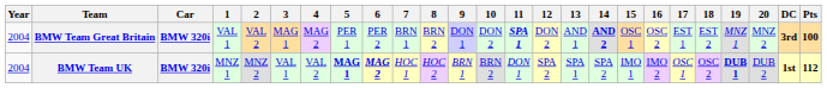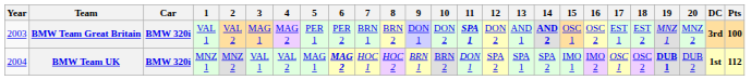 <table class="wikitable" style="text-align:center; font-size:85%">
 <tr>
 <th>Year</th>
 <th>Team</th>
 <th>Car</th>
 <th>1</th>
 <th>2</th>
 <th>3</th>
 <th>4</th>
 <th>5</th>
 <th>6</th>
 <th>7</th>
 <th>8</th>
 <th>9</th>
 <th>10</th>
 <th>11</th>
 <th>12</th>
 <th>13</th>
 <th>14</th>
 <th>15</th>
 <th>16</th>
 <th>17</th>
 <th>18</th>
 <th>19</th>
 <th>20</th>
 <th>DC</th>
 <th>Pts</th>
 </tr>
 <tr>
-<td><a href='#'>2004</a></td>
+<td><a href='#'>2003</a></td>
 <th nowrap><a href='#'>BMW Team Great Britain</a></th>
 <th nowrap><a href='#'>BMW 320i</a></th>
 <td style="background:#DFFFDF;"><a href='#'>VAL<br>1</a><br></td>
 <td style="background:#FFDF9F;"><a href='#'>VAL<br>2</a><br></td>
 <td style="background:#FFDF9F;"><a href='#'>MAG<br>1</a><br></td>
 <td style="background:#EFCFFF;"><a href='#'>MAG<br>2</a><br></td>
 <td style="background:#DFFFDF;"><a href='#'>PER<br>1</a><br></td>
 <td style="background:#DFFFDF;"><a href='#'>PER<br>2</a><br></td>
 <td style="background:#DFFFDF;"><a href='#'>BRN<br>1</a><br></td>
 <td style="background:#FFFFBF;"><a href='#'>BRN<br>2</a><br></td>
 <td style="background:#CFCFFF;"><a href='#'>DON<br>1</a><br></td>
 <td style="background:#DFFFDF;"><a href='#'>DON<br>2</a><br></td>
 <td style="background:#DFFFDF;"><strong><em><a href='#'>SPA<br>1</a></em></strong><br></td>
 <td style="background:#FFFFBF;"><a href='#'>DON<br>2</a><br></td>
 <td style="background:#DFFFDF;"><a href='#'>AND<br>1</a><br></td>
 <td style="background:#DFDFDF;"><strong><a href='#'>AND<br>2</a></strong><br></td>
 <td style="background:#FFDF9F;"><a href='#'>OSC<br>1</a><br></td>
 <td style="background:#FFFFBF;"><a href='#'>OSC<br>2</a><br></td>
 <td style="background:#DFFFDF;"><a href='#'>EST<br>1</a><br></td>
 <td style="background:#DFFFDF;"><a href='#'>EST<br>2</a><br></td>
 <td style="background:#DFDFDF;"><em><a href='#'>MNZ<br>1</a></em><br></td>
 <td style="background:#DFFFDF;"><a href='#'>MNZ<br>2</a><br></td>
 <th style="background:#FFDF9F;">3rd</th>
 <th style="background:#FFDF9F;">100</th>
 </tr>
 <tr>
 <td><a href='#'>2004</a></td>
 <th nowrap><a href='#'>BMW Team UK</a></th>
 <th nowrap><a href='#'>BMW 320i</a></th>
 <td style="background:#DFFFDF;"><a href='#'>MNZ<br>1</a><br></td>
 <td style="background:#DFDFDF;"><a href='#'>MNZ<br>2</a><br></td>
 <td style="background:#DFFFDF;"><a href='#'>VAL<br>1</a><br></td>
 <td style="background:#DFFFDF;"><a href='#'>VAL<br>2</a><br></td>
-<td style="background:#DFFFDF;"><strong><a href='#'>MAG<br>1</a><br></strong></td>
+<td style="background:#DFFFDF;"><a href='#'>MAG<br>1</a><br></td>
 <td style="background:#FFFFBF;"><strong><em><a href='#'>MAG<br>2</a></em></strong><br></td>
 <td style="background:#FFFFBF;"><em><a href='#'>HOC<br>1</a></em><br></td>
 <td style="background:#EFCFFF;"><em><a href='#'>HOC<br>2</a></em><br></td>
 <td style="background:#FFFFBF;"><em><a href='#'>BRN<br>1</a></em><br></td>
 <td style="background:#DFDFDF;"><a href='#'>BRN<br>2</a><br></td>
 <td style="background:#DFFFDF;"><em><a href='#'>DON<br>1</a></em><br></td>
 <td style="background:#FFFFBF;"><a href='#'>SPA<br>2</a><br></td>
 <td style="background:#DFFFDF;"><a href='#'>SPA<br>1</a><br></td>
 <td style="background:#DFFFDF;"><a href='#'>SPA<br>2</a><br></td>
 <td style="background:#DFFFDF;"><a href='#'>IMO<br>1</a><br></td>
 <td style="background:#EFCFFF;"><a href='#'>IMO<br>2</a><br></td>
 <td style="background:#FFFFBF;"><em><a href='#'>OSC<br>1</a></em><br></td>
 <td style="background:#EFCFFF;"><a href='#'>OSC<br>2</a><br></td>
 <td style="background:#DFDFDF;"><strong><a href='#'>DUB<br>1</a></strong><br></td>
 <td style="background:#DFDFDF;"><a href='#'>DUB<br>2</a><br></td>
 <th style="background:#FFFFBF;">1st</th>
 <th style="background:#FFFFBF;">112</th>
 </tr>
 </table>
